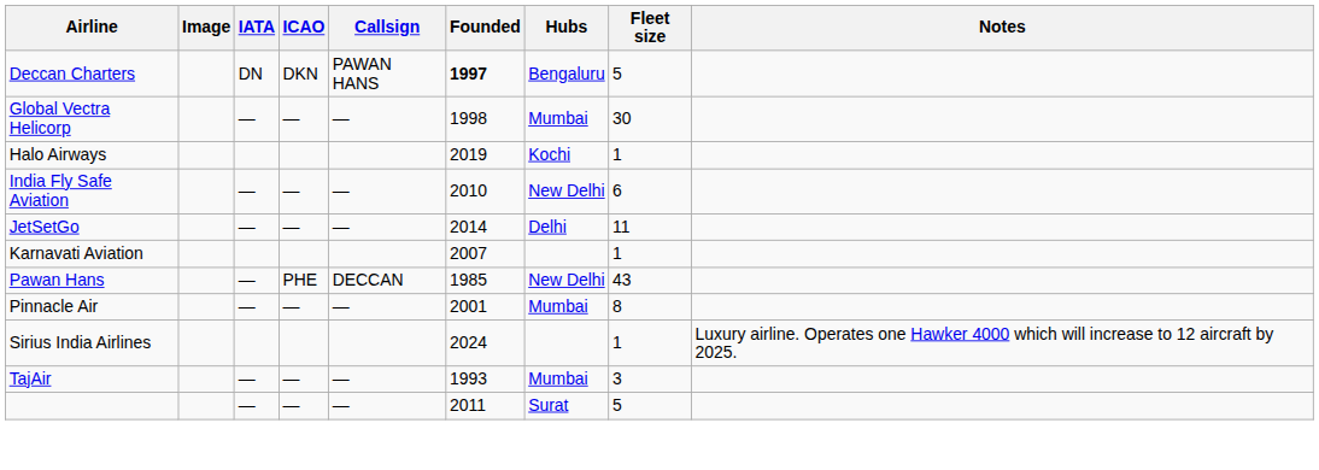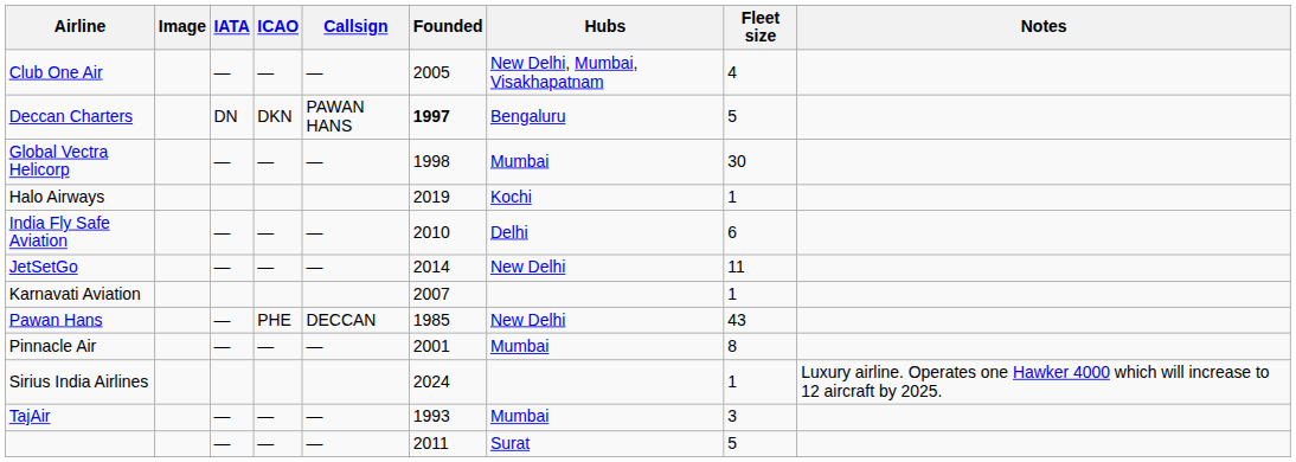 <table class="wikitable sortable sticky-header sort-under">
 <tr>
 <th>Airline</th>
 <th>Image</th>
 <th><a href='#'>IATA</a></th>
 <th><a href='#'>ICAO</a></th>
 <th><a href='#'>Callsign</a></th>
 <th>Founded</th>
 <th>Hubs</th>
 <th>Fleet size</th>
 <th>Notes</th>
+</tr>
+<tr>
+<td><a href='#'>Club One Air</a></td>
+<td></td>
+<td>—</td>
+<td>—</td>
+<td>—</td>
+<td>2005</td>
+<td><a href='#'>New Delhi</a>, <a href='#'>Mumbai</a>, <a href='#'>Visakhapatnam</a></td>
+<td>4</td>
+<td></td>
 </tr>
 <tr>
 <td><a href='#'>Deccan Charters</a></td>
 <td></td>
 <td>DN</td>
 <td>DKN</td>
 <td>PAWAN HANS</td>
 <td><strong>1997</strong></td>
 <td><a href='#'>Bengaluru</a></td>
 <td>5</td>
 <td></td>
 </tr>
 <tr>
 <td><a href='#'>Global Vectra Helicorp</a></td>
 <td></td>
 <td>—</td>
 <td>—</td>
 <td>—</td>
 <td>1998</td>
 <td><a href='#'>Mumbai</a></td>
 <td>30</td>
 <td></td>
 </tr>
 <tr>
 <td>Halo Airways</td>
 <td></td>
 <td></td>
 <td></td>
 <td></td>
 <td>2019</td>
 <td><a href='#'>Kochi</a></td>
 <td>1</td>
 <td></td>
 </tr>
 <tr>
 <td><a href='#'>India Fly Safe Aviation</a></td>
 <td></td>
 <td>—</td>
 <td>—</td>
 <td>—</td>
 <td>2010</td>
-<td><a href='#'>New Delhi</a></td>
+<td><a href='#'>Delhi</a></td>
 <td>6</td>
 <td></td>
 </tr>
 <tr>
 <td><a href='#'>JetSetGo</a></td>
 <td></td>
 <td>—</td>
 <td>—</td>
 <td>—</td>
 <td>2014</td>
-<td><a href='#'>Delhi</a></td>
+<td><a href='#'>New Delhi</a></td>
 <td>11</td>
 <td></td>
 </tr>
 <tr>
 <td>Karnavati Aviation</td>
 <td></td>
 <td></td>
 <td></td>
 <td></td>
 <td>2007</td>
 <td></td>
 <td>1</td>
 <td></td>
 </tr>
 <tr>
 <td><a href='#'>Pawan Hans</a></td>
 <td></td>
 <td>—</td>
 <td>PHE</td>
 <td>DECCAN</td>
 <td>1985</td>
 <td><a href='#'>New Delhi</a></td>
 <td>43</td>
 <td></td>
 </tr>
 <tr>
 <td>Pinnacle Air</td>
 <td></td>
 <td>—</td>
 <td>—</td>
 <td>—</td>
 <td>2001</td>
 <td><a href='#'>Mumbai</a></td>
 <td>8</td>
 <td></td>
 </tr>
 <tr>
 <td>Sirius India Airlines</td>
 <td></td>
 <td></td>
 <td></td>
 <td></td>
 <td>2024</td>
 <td></td>
 <td>1</td>
 <td>Luxury airline. Operates one <a href='#'>Hawker 4000</a> which will increase to 12 aircraft by 2025.</td>
 </tr>
 <tr>
 <td><a href='#'>TajAir</a></td>
 <td></td>
 <td>—</td>
 <td>—</td>
 <td>—</td>
 <td>1993</td>
 <td><a href='#'>Mumbai</a></td>
 <td>3</td>
 <td></td>
 </tr>
 <tr>
 <td></td>
 <td></td>
 <td>—</td>
 <td>—</td>
 <td>—</td>
 <td>2011</td>
 <td><a href='#'>Surat</a></td>
 <td>5</td>
 <td></td>
 </tr>
 </table>
